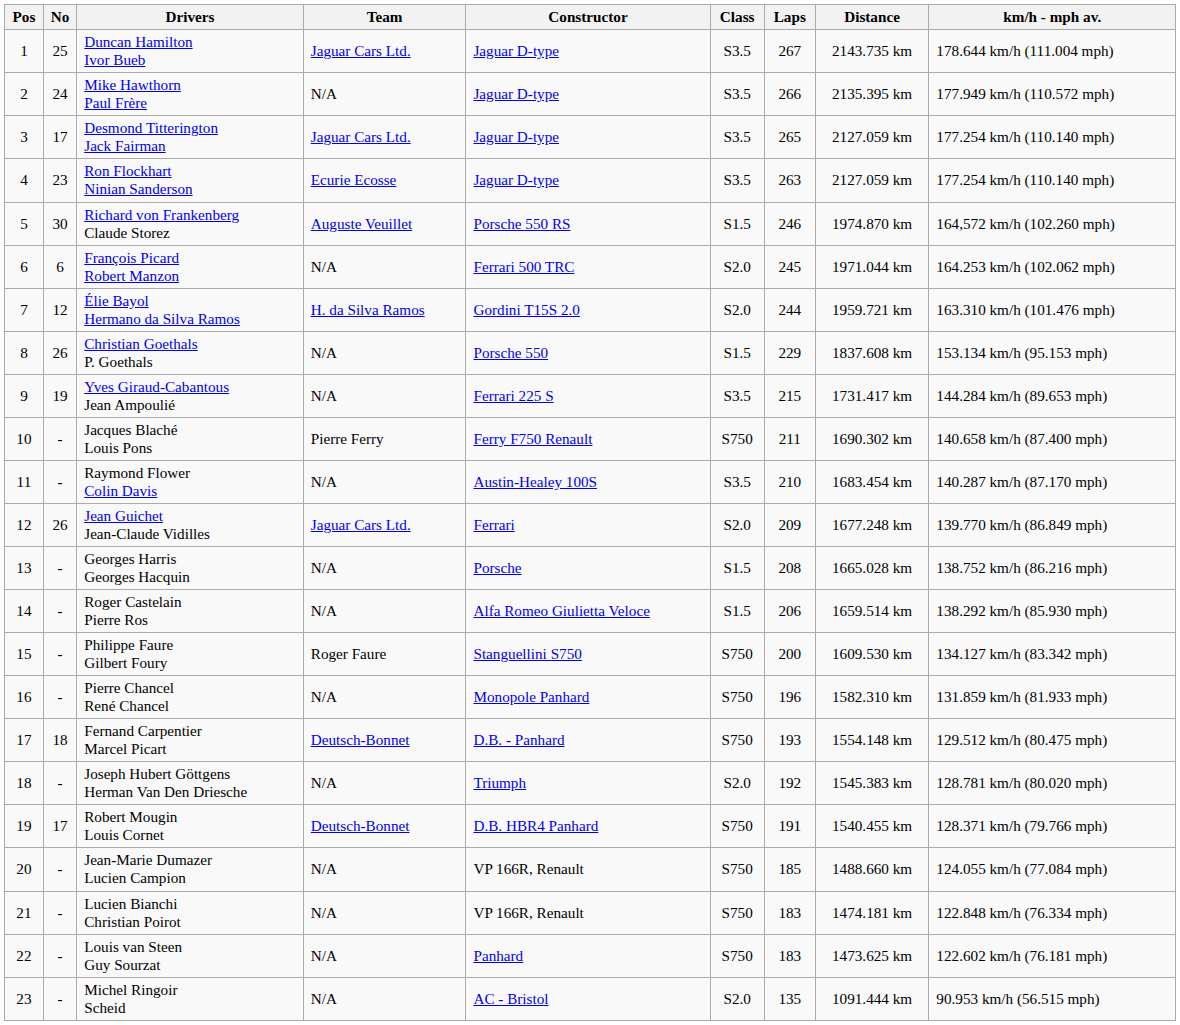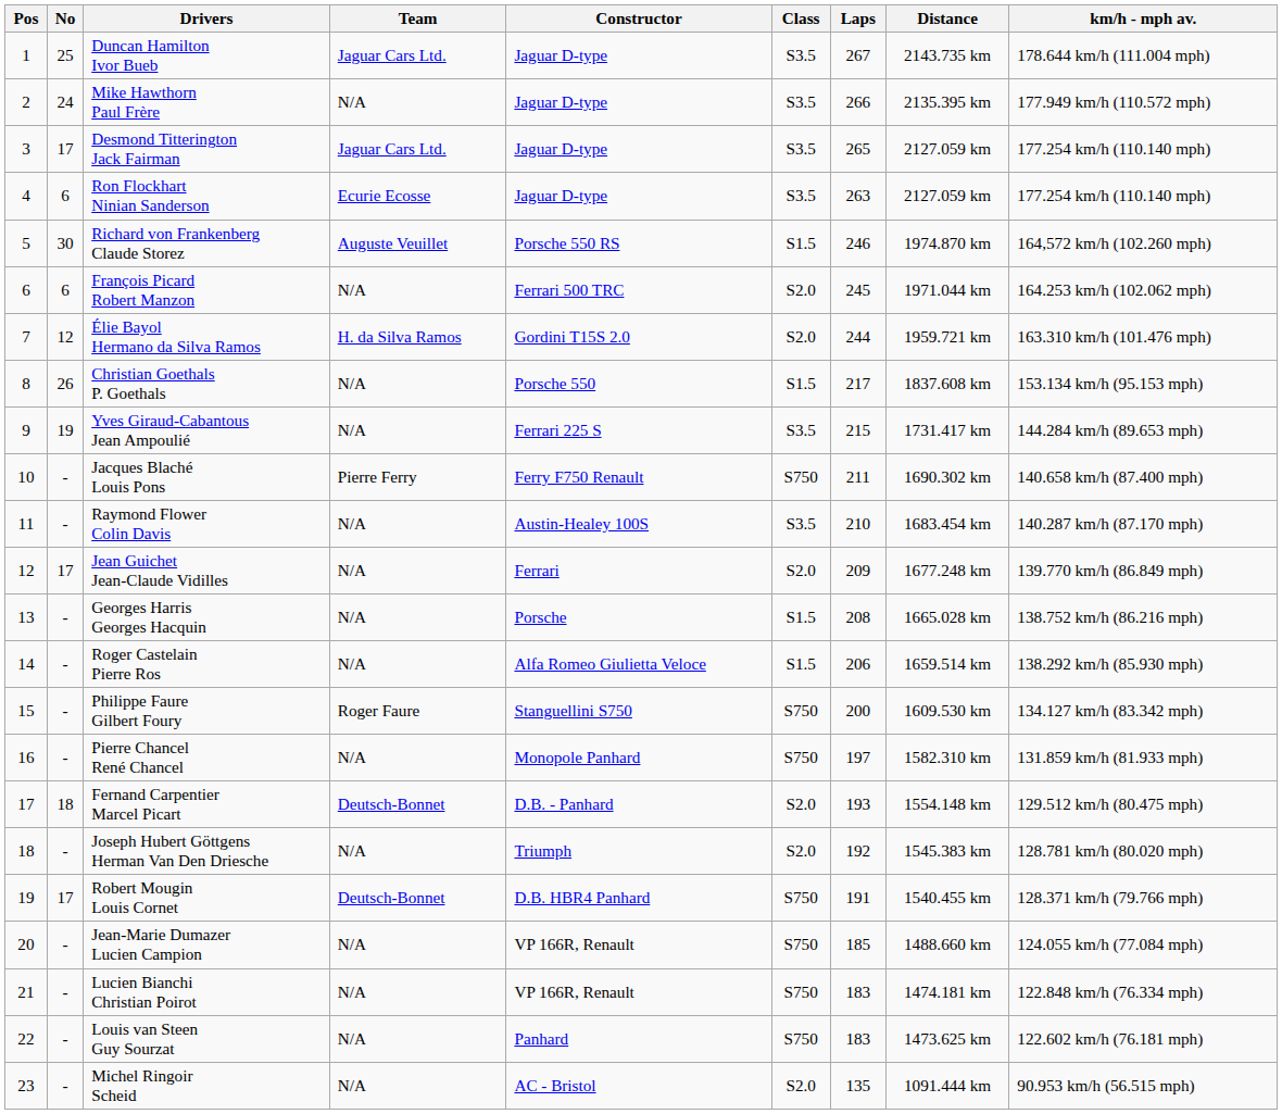 <table class="wikitable" style="width: 74%;font-size: 95%;">
 <tr>
 <th>Pos</th>
 <th>No</th>
 <th>Drivers</th>
 <th>Team</th>
 <th>Constructor</th>
 <th>Class</th>
 <th>Laps</th>
 <th>Distance</th>
 <th>km/h - mph av.</th>
 </tr>
 <tr>
 <td align="center">1</td>
 <td align="center">25</td>
 <td style="padding-left: 7px"> <a href='#'>Duncan Hamilton</a><br> <a href='#'>Ivor Bueb</a></td>
 <td style="padding-left: 7px"> <a href='#'>Jaguar Cars Ltd.</a></td>
 <td style="padding-left: 7px"> <a href='#'>Jaguar D-type</a></td>
 <td align="center">S3.5</td>
 <td align="center">267</td>
 <td align="center">2143.735 km</td>
 <td style="padding-left: 7px">178.644 km/h (111.004 mph)</td>
 </tr>
 <tr>
 <td align="center">2</td>
 <td align="center">24</td>
 <td style="padding-left: 7px"> <a href='#'>Mike Hawthorn</a><br> <a href='#'>Paul Frère</a></td>
 <td style="padding-left: 7px">N/A</td>
 <td style="padding-left: 7px"> <a href='#'>Jaguar D-type</a></td>
 <td align="center">S3.5</td>
 <td align="center">266</td>
 <td align="center">2135.395 km</td>
 <td style="padding-left: 7px">177.949 km/h (110.572 mph)</td>
 </tr>
 <tr>
 <td align="center">3</td>
 <td align="center">17</td>
 <td style="padding-left: 7px"> <a href='#'>Desmond Titterington</a><br> <a href='#'>Jack Fairman</a></td>
 <td style="padding-left: 7px"> <a href='#'>Jaguar Cars Ltd.</a></td>
 <td style="padding-left: 7px"> <a href='#'>Jaguar D-type</a></td>
 <td align="center">S3.5</td>
 <td align="center">265</td>
 <td align="center">2127.059 km</td>
 <td style="padding-left: 7px">177.254 km/h (110.140 mph)</td>
 </tr>
 <tr>
 <td align="center">4</td>
-<td align="center">23</td>
+<td align="center">6</td>
 <td style="padding-left: 7px"> <a href='#'>Ron Flockhart</a><br> <a href='#'>Ninian Sanderson</a></td>
 <td style="padding-left: 7px"> <a href='#'>Ecurie Ecosse</a></td>
 <td style="padding-left: 7px"> <a href='#'>Jaguar D-type</a></td>
 <td align="center">S3.5</td>
 <td align="center">263</td>
 <td align="center">2127.059 km</td>
 <td style="padding-left: 7px">177.254 km/h (110.140 mph)</td>
 </tr>
 <tr>
 <td align="center">5</td>
 <td align="center">30</td>
 <td style="padding-left: 7px"> <a href='#'>Richard von Frankenberg</a><br> Claude Storez</td>
 <td style="padding-left: 7px"> <a href='#'>Auguste Veuillet</a></td>
 <td style="padding-left: 7px"> <a href='#'>Porsche 550 RS</a></td>
 <td align="center">S1.5</td>
 <td align="center">246</td>
 <td align="center">1974.870 km</td>
 <td style="padding-left: 7px">164,572 km/h (102.260 mph)</td>
 </tr>
 <tr>
 <td align="center">6</td>
 <td align="center">6</td>
 <td style="padding-left: 7px"> <a href='#'>François Picard</a><br> <a href='#'>Robert Manzon</a></td>
 <td style="padding-left: 7px">N/A</td>
 <td style="padding-left: 7px"> <a href='#'>Ferrari 500 TRC</a></td>
 <td align="center">S2.0</td>
 <td align="center">245</td>
 <td align="center">1971.044 km</td>
 <td style="padding-left: 7px">164.253 km/h (102.062 mph)</td>
 </tr>
 <tr>
 <td align="center">7</td>
 <td align="center">12</td>
 <td style="padding-left: 7px"> <a href='#'>Élie Bayol</a><br> <a href='#'>Hermano da Silva Ramos</a></td>
 <td style="padding-left: 7px"> <a href='#'>H. da Silva Ramos</a></td>
 <td style="padding-left: 7px"> <a href='#'>Gordini T15S 2.0</a></td>
 <td align="center">S2.0</td>
 <td align="center">244</td>
 <td align="center">1959.721 km</td>
 <td style="padding-left: 7px">163.310 km/h (101.476 mph)</td>
 </tr>
 <tr>
 <td align="center">8</td>
 <td align="center">26</td>
 <td style="padding-left: 7px"> <a href='#'>Christian Goethals</a><br> P. Goethals</td>
 <td style="padding-left: 7px">N/A</td>
 <td style="padding-left: 7px"> <a href='#'>Porsche 550</a></td>
 <td align="center">S1.5</td>
-<td align="center">229</td>
+<td align="center">217</td>
 <td align="center">1837.608 km</td>
 <td style="padding-left: 7px">153.134 km/h (95.153 mph)</td>
 </tr>
 <tr>
 <td align="center">9</td>
 <td align="center">19</td>
 <td style="padding-left: 7px"> <a href='#'>Yves Giraud-Cabantous</a><br> Jean Ampoulié</td>
 <td style="padding-left: 7px">N/A</td>
 <td style="padding-left: 7px"> <a href='#'>Ferrari 225 S</a></td>
 <td align="center">S3.5</td>
 <td align="center">215</td>
 <td align="center">1731.417 km</td>
 <td style="padding-left: 7px">144.284 km/h (89.653 mph)</td>
 </tr>
 <tr>
 <td align="center">10</td>
 <td align="center">-</td>
 <td style="padding-left: 7px"> Jacques Blaché<br> Louis Pons</td>
 <td style="padding-left: 7px"> Pierre Ferry</td>
 <td style="padding-left: 7px"> <a href='#'>Ferry F750 Renault</a></td>
 <td align="center">S750</td>
 <td align="center">211</td>
 <td align="center">1690.302 km</td>
 <td style="padding-left: 7px">140.658 km/h (87.400 mph)</td>
 </tr>
 <tr>
 <td align="center">11</td>
 <td align="center">-</td>
 <td style="padding-left: 7px"> Raymond Flower<br> <a href='#'>Colin Davis</a></td>
 <td style="padding-left: 7px">N/A</td>
 <td style="padding-left: 7px"> <a href='#'>Austin-Healey 100S</a></td>
 <td align="center">S3.5</td>
 <td align="center">210</td>
 <td align="center">1683.454 km</td>
 <td style="padding-left: 7px">140.287 km/h (87.170 mph)</td>
 </tr>
 <tr>
 <td align="center">12</td>
-<td align="center">26</td>
+<td align="center">17</td>
 <td style="padding-left: 7px"> <a href='#'>Jean Guichet</a><br> Jean-Claude Vidilles</td>
-<td style="padding-left: 7px"> <a href='#'>Jaguar Cars Ltd.</a></td>
+<td style="padding-left: 7px">N/A</td>
 <td style="padding-left: 7px"> <a href='#'>Ferrari</a></td>
 <td align="center">S2.0</td>
 <td align="center">209</td>
 <td align="center">1677.248 km</td>
 <td style="padding-left: 7px">139.770 km/h (86.849 mph)</td>
 </tr>
 <tr>
 <td align="center">13</td>
 <td align="center">-</td>
 <td style="padding-left: 7px"> Georges Harris<br> Georges Hacquin</td>
 <td style="padding-left: 7px">N/A</td>
 <td style="padding-left: 7px"> <a href='#'>Porsche</a></td>
 <td align="center">S1.5</td>
 <td align="center">208</td>
 <td align="center">1665.028 km</td>
 <td style="padding-left: 7px">138.752 km/h (86.216 mph)</td>
 </tr>
 <tr>
 <td align="center">14</td>
 <td align="center">-</td>
 <td style="padding-left: 7px"> Roger Castelain<br> Pierre Ros</td>
 <td style="padding-left: 7px">N/A</td>
 <td style="padding-left: 7px"> <a href='#'>Alfa Romeo Giulietta Veloce</a></td>
 <td align="center">S1.5</td>
 <td align="center">206</td>
 <td align="center">1659.514 km</td>
 <td style="padding-left: 7px">138.292 km/h (85.930 mph)</td>
 </tr>
 <tr>
 <td align="center">15</td>
 <td align="center">-</td>
 <td style="padding-left: 7px"> Philippe Faure<br> Gilbert Foury</td>
 <td style="padding-left: 7px"> Roger Faure</td>
 <td style="padding-left: 7px"> <a href='#'>Stanguellini S750</a></td>
 <td align="center">S750</td>
 <td align="center">200</td>
 <td align="center">1609.530 km</td>
 <td style="padding-left: 7px">134.127 km/h (83.342 mph)</td>
 </tr>
 <tr>
 <td align="center">16</td>
 <td align="center">-</td>
 <td style="padding-left: 7px"> Pierre Chancel<br> René Chancel</td>
 <td style="padding-left: 7px">N/A</td>
 <td style="padding-left: 7px"> <a href='#'>Monopole Panhard</a></td>
 <td align="center">S750</td>
-<td align="center">196</td>
+<td align="center">197</td>
 <td align="center">1582.310 km</td>
 <td style="padding-left: 7px">131.859 km/h (81.933 mph)</td>
 </tr>
 <tr>
 <td align="center">17</td>
 <td align="center">18</td>
 <td style="padding-left: 7px"> Fernand Carpentier<br> Marcel Picart</td>
 <td style="padding-left: 7px"> <a href='#'>Deutsch-Bonnet</a></td>
 <td style="padding-left: 7px"> <a href='#'>D.B. - Panhard</a></td>
-<td align="center">S750</td>
+<td align="center">S2.0</td>
 <td align="center">193</td>
 <td align="center">1554.148 km</td>
 <td style="padding-left: 7px">129.512 km/h (80.475 mph)</td>
 </tr>
 <tr>
 <td align="center">18</td>
 <td align="center">-</td>
 <td style="padding-left: 7px"> Joseph Hubert Göttgens<br> Herman Van Den Driesche</td>
 <td style="padding-left: 7px">N/A</td>
 <td style="padding-left: 7px"> <a href='#'>Triumph</a></td>
 <td align="center">S2.0</td>
 <td align="center">192</td>
 <td align="center">1545.383 km</td>
 <td style="padding-left: 7px">128.781 km/h (80.020 mph)</td>
 </tr>
 <tr>
 <td align="center">19</td>
 <td align="center">17</td>
 <td style="padding-left: 7px"> Robert Mougin <br> Louis Cornet</td>
 <td style="padding-left: 7px"> <a href='#'>Deutsch-Bonnet</a></td>
 <td style="padding-left: 7px"> <a href='#'>D.B. HBR4 Panhard</a></td>
 <td align="center">S750</td>
 <td align="center">191</td>
 <td align="center">1540.455 km</td>
 <td style="padding-left: 7px">128.371 km/h (79.766 mph)</td>
 </tr>
 <tr>
 <td align="center">20</td>
 <td align="center">-</td>
 <td style="padding-left: 7px"> Jean-Marie Dumazer <br> Lucien Campion</td>
 <td style="padding-left: 7px">N/A</td>
 <td style="padding-left: 7px"> VP 166R, Renault</td>
 <td align="center">S750</td>
 <td align="center">185</td>
 <td align="center">1488.660 km</td>
 <td style="padding-left: 7px">124.055 km/h (77.084 mph)</td>
 </tr>
 <tr>
 <td align="center">21</td>
 <td align="center">-</td>
 <td style="padding-left: 7px"> Lucien Bianchi<br> Christian Poirot</td>
 <td style="padding-left: 7px">N/A</td>
 <td style="padding-left: 7px"> VP 166R, Renault</td>
 <td align="center">S750</td>
 <td align="center">183</td>
 <td align="center">1474.181 km</td>
 <td style="padding-left: 7px">122.848 km/h (76.334 mph)</td>
 </tr>
 <tr>
 <td align="center">22</td>
 <td align="center">-</td>
 <td style="padding-left: 7px"> Louis van Steen <br> Guy Sourzat</td>
 <td style="padding-left: 7px">N/A</td>
 <td style="padding-left: 7px"> <a href='#'>Panhard</a></td>
 <td align="center">S750</td>
 <td align="center">183</td>
 <td align="center">1473.625 km</td>
 <td style="padding-left: 7px">122.602 km/h (76.181 mph)</td>
 </tr>
 <tr>
 <td align="center">23</td>
 <td align="center">-</td>
 <td style="padding-left: 7px"> Michel Ringoir<br> Scheid</td>
 <td style="padding-left: 7px">N/A</td>
 <td style="padding-left: 7px"> <a href='#'>AC - Bristol</a></td>
 <td align="center">S2.0</td>
 <td align="center">135</td>
 <td align="center">1091.444 km</td>
 <td style="padding-left: 7px">90.953 km/h (56.515 mph)</td>
 </tr>
 </table>
